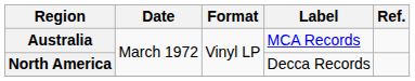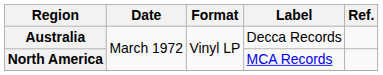 <table class="wikitable plainrowheaders">
 <tr>
 <th scope="col">Region</th>
 <th scope="col">Date</th>
 <th scope="col">Format</th>
 <th scope="col">Label</th>
 <th scope="col">Ref.</th>
 </tr>
 <tr>
 <th scope="row">Australia</th>
 <td rowspan="2">March 1972</td>
 <td rowspan="2">Vinyl LP</td>
-<td><a href='#'>MCA Records</a></td>
+<td>Decca Records</td>
 <td></td>
 </tr>
 <tr>
 <th scope="row">North America</th>
-<td>Decca Records</td>
+<td><a href='#'>MCA Records</a></td>
 <td></td>
 </tr>
 <tr>
 </tr>
 </table>
